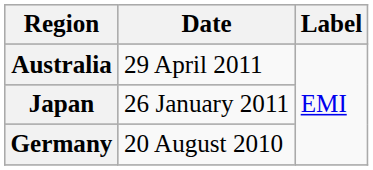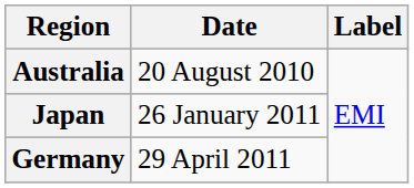 <table class="wikitable plainrowheaders">
 <tr>
 <th scope="col">Region</th>
 <th scope="col">Date</th>
 <th scope="col">Label</th>
 </tr>
 <tr>
 <th scope="row">Australia</th>
-<td>29 April 2011</td>
+<td>20 August 2010</td>
 <td rowspan="3"><a href='#'>EMI</a></td>
 </tr>
 <tr>
 <th scope="row">Japan</th>
 <td>26 January 2011</td>
 </tr>
 <tr>
 <th scope="row">Germany</th>
-<td>20 August 2010</td>
+<td>29 April 2011</td>
 </tr>
 </table>
